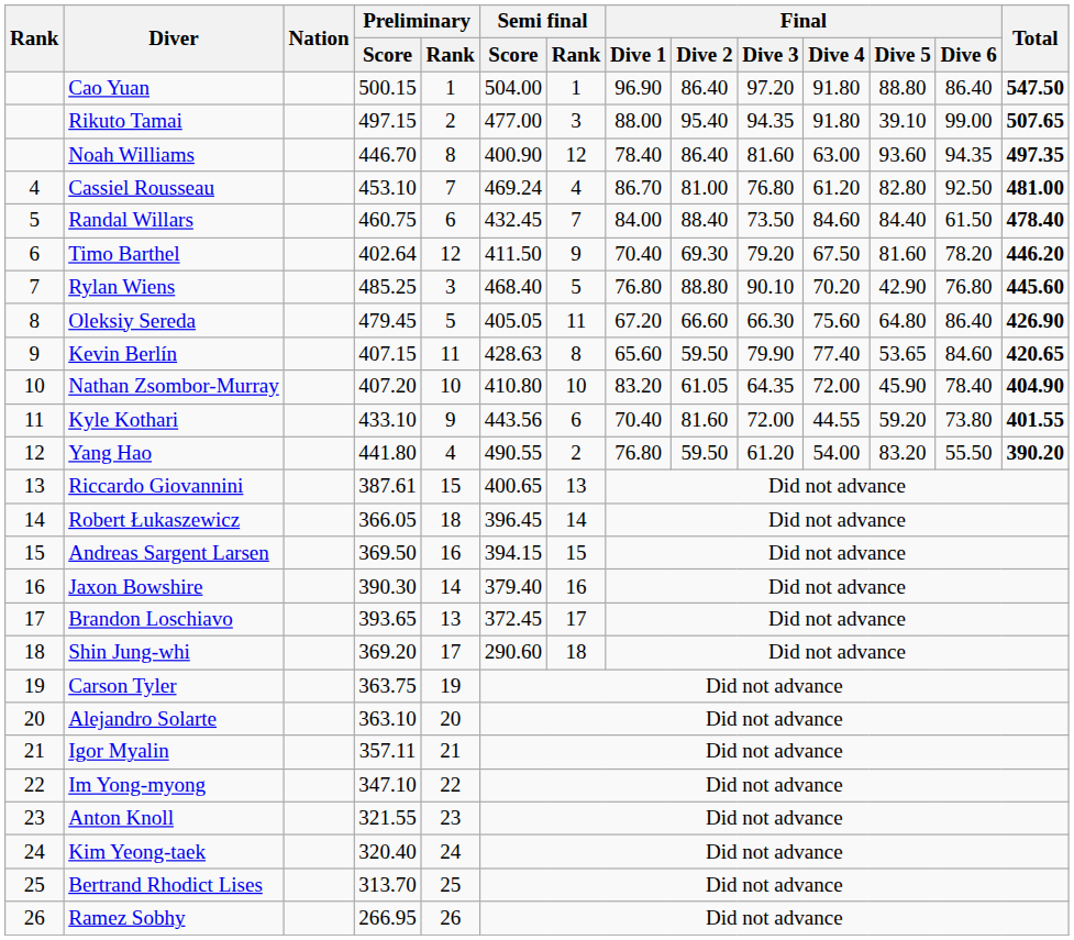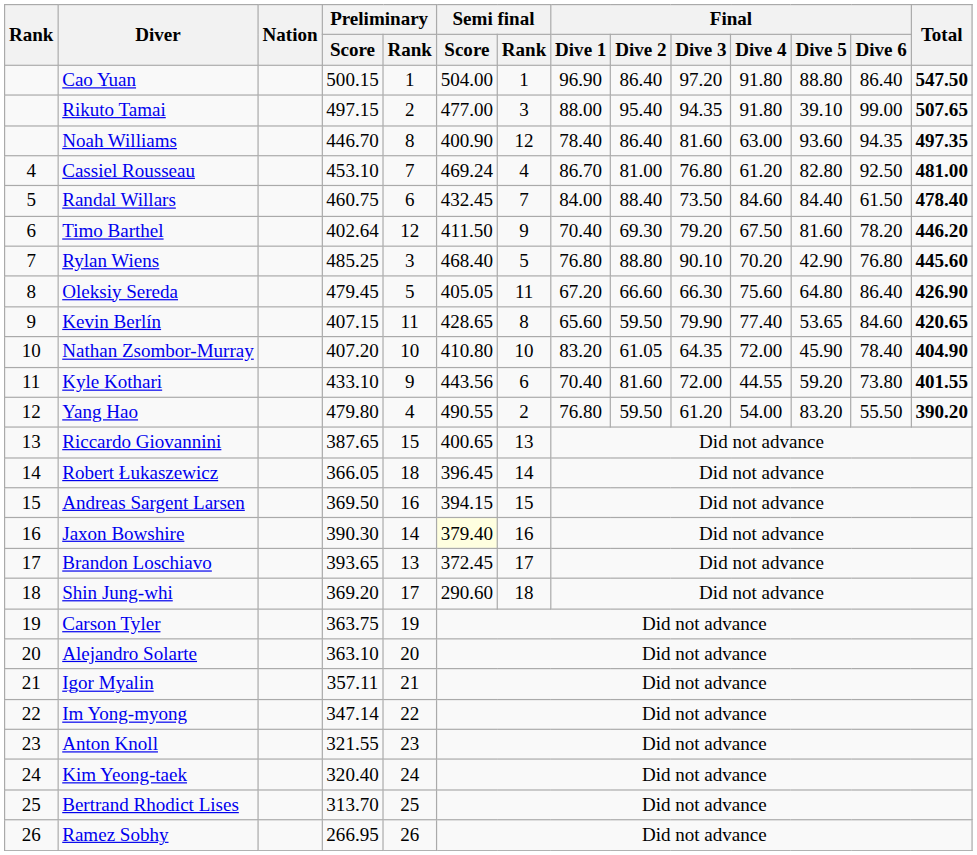 <table class="wikitable sortable" style="text-align:center">
 <tr>
 <th rowspan="2">Rank</th>
 <th rowspan="2">Diver</th>
 <th rowspan="2">Nation</th>
 <th colspan="2">Preliminary</th>
 <th colspan="2">Semi final</th>
 <th colspan="6">Final</th>
 <th rowspan="2">Total</th>
 </tr>
 <tr>
 <th>Score</th>
 <th>Rank</th>
 <th>Score</th>
 <th>Rank</th>
 <th>Dive 1</th>
 <th>Dive 2</th>
 <th>Dive 3</th>
 <th>Dive 4</th>
 <th>Dive 5</th>
 <th>Dive 6</th>
 </tr>
 <tr>
 <td align=center></td>
 <td align="left"><a href='#'>Cao Yuan</a></td>
 <td align=left></td>
 <td>500.15</td>
 <td>1</td>
 <td>504.00</td>
 <td>1</td>
 <td>96.90</td>
 <td>86.40</td>
 <td>97.20</td>
 <td>91.80</td>
 <td>88.80</td>
 <td>86.40</td>
 <td><strong>547.50</strong></td>
 </tr>
 <tr>
 <td></td>
 <td align="left"><a href='#'>Rikuto Tamai</a></td>
 <td align="left"></td>
 <td>497.15</td>
 <td>2</td>
 <td>477.00</td>
 <td>3</td>
 <td>88.00</td>
 <td>95.40</td>
 <td>94.35</td>
 <td>91.80</td>
 <td>39.10</td>
 <td>99.00</td>
 <td><strong>507.65</strong></td>
 </tr>
 <tr>
 <td align="center"></td>
 <td align="left"><a href='#'>Noah Williams</a></td>
 <td align="left"></td>
 <td>446.70</td>
 <td>8</td>
 <td>400.90</td>
 <td>12</td>
 <td>78.40</td>
 <td>86.40</td>
 <td>81.60</td>
 <td>63.00</td>
 <td>93.60</td>
 <td>94.35</td>
 <td><strong>497.35</strong></td>
 </tr>
 <tr>
 <td align="center">4</td>
 <td align="left"><a href='#'>Cassiel Rousseau</a></td>
 <td align="left"></td>
 <td>453.10</td>
 <td>7</td>
 <td>469.24</td>
 <td>4</td>
 <td>86.70</td>
 <td>81.00</td>
 <td>76.80</td>
 <td>61.20</td>
 <td>82.80</td>
 <td>92.50</td>
 <td><strong>481.00</strong></td>
 </tr>
 <tr>
 <td align="center">5</td>
 <td align="left"><a href='#'>Randal Willars</a></td>
 <td align="left"></td>
 <td>460.75</td>
 <td>6</td>
 <td>432.45</td>
 <td>7</td>
 <td>84.00</td>
 <td>88.40</td>
 <td>73.50</td>
 <td>84.60</td>
 <td>84.40</td>
 <td>61.50</td>
 <td><strong>478.40</strong></td>
 </tr>
 <tr>
 <td align="center">6</td>
 <td align="left"><a href='#'>Timo Barthel</a></td>
 <td align="left"></td>
 <td>402.64</td>
 <td>12</td>
 <td>411.50</td>
 <td>9</td>
 <td>70.40</td>
 <td>69.30</td>
 <td>79.20</td>
 <td>67.50</td>
 <td>81.60</td>
 <td>78.20</td>
 <td><strong>446.20</strong></td>
 </tr>
 <tr>
 <td align="center">7</td>
 <td align="left"><a href='#'>Rylan Wiens</a></td>
 <td align="left"></td>
 <td>485.25</td>
 <td>3</td>
 <td>468.40</td>
 <td>5</td>
 <td>76.80</td>
 <td>88.80</td>
 <td>90.10</td>
 <td>70.20</td>
 <td>42.90</td>
 <td>76.80</td>
 <td><strong>445.60</strong></td>
 </tr>
 <tr>
 <td align="center">8</td>
 <td align="left"><a href='#'>Oleksiy Sereda</a></td>
 <td align="left"></td>
 <td>479.45</td>
 <td>5</td>
 <td>405.05</td>
 <td>11</td>
 <td>67.20</td>
 <td>66.60</td>
 <td>66.30</td>
 <td>75.60</td>
 <td>64.80</td>
 <td>86.40</td>
 <td><strong>426.90</strong></td>
 </tr>
 <tr>
 <td align="center">9</td>
 <td align="left"><a href='#'>Kevin Berlín</a></td>
 <td align="left"></td>
 <td>407.15</td>
 <td>11</td>
-<td>428.63</td>
+<td>428.65</td>
 <td>8</td>
 <td>65.60</td>
 <td>59.50</td>
 <td>79.90</td>
 <td>77.40</td>
 <td>53.65</td>
 <td>84.60</td>
 <td><strong>420.65</strong></td>
 </tr>
 <tr>
 <td align=center>10</td>
 <td align="left"><a href='#'>Nathan Zsombor-Murray</a></td>
 <td align=left></td>
 <td>407.20</td>
 <td>10</td>
 <td>410.80</td>
 <td>10</td>
 <td>83.20</td>
 <td>61.05</td>
 <td>64.35</td>
 <td>72.00</td>
 <td>45.90</td>
 <td>78.40</td>
 <td><strong>404.90</strong></td>
 </tr>
 <tr>
 <td align="center">11</td>
 <td align="left"><a href='#'>Kyle Kothari</a></td>
 <td align="left"></td>
 <td>433.10</td>
 <td>9</td>
 <td>443.56</td>
 <td>6</td>
 <td>70.40</td>
 <td>81.60</td>
 <td>72.00</td>
 <td>44.55</td>
 <td>59.20</td>
 <td>73.80</td>
 <td><strong>401.55</strong></td>
 </tr>
 <tr>
 <td align="center">12</td>
 <td align="left"><a href='#'>Yang Hao</a></td>
 <td align="left"></td>
-<td>441.80</td>
+<td>479.80</td>
 <td>4</td>
 <td>490.55</td>
 <td>2</td>
 <td>76.80</td>
 <td>59.50</td>
 <td>61.20</td>
 <td>54.00</td>
 <td>83.20</td>
 <td>55.50</td>
 <td><strong>390.20</strong></td>
 </tr>
 <tr>
 <td align="center">13</td>
 <td align="left"><a href='#'>Riccardo Giovannini</a></td>
 <td align="left"></td>
-<td>387.61</td>
+<td>387.65</td>
 <td>15</td>
 <td>400.65</td>
 <td>13</td>
 <td colspan="7">Did not advance</td>
 </tr>
 <tr>
 <td>14</td>
 <td align="left"><a href='#'>Robert Łukaszewicz</a></td>
 <td align="left"></td>
 <td>366.05</td>
 <td>18</td>
 <td>396.45</td>
 <td>14</td>
 <td colspan="7">Did not advance</td>
 </tr>
 <tr>
 <td align="center">15</td>
 <td align="left"><a href='#'>Andreas Sargent Larsen</a></td>
 <td align="left"></td>
 <td>369.50</td>
 <td>16</td>
 <td>394.15</td>
 <td>15</td>
 <td colspan="7">Did not advance</td>
 </tr>
 <tr>
 <td align="center">16</td>
 <td align="left"><a href='#'>Jaxon Bowshire</a></td>
 <td align="left"></td>
 <td>390.30</td>
 <td>14</td>
-<td>379.40</td>
+<td style="background: lightyellow;">379.40</td>
 <td>16</td>
 <td colspan="7">Did not advance</td>
 </tr>
 <tr>
 <td align="center">17</td>
 <td align="left"><a href='#'>Brandon Loschiavo</a></td>
 <td align="left"></td>
 <td>393.65</td>
 <td>13</td>
 <td>372.45</td>
 <td>17</td>
 <td colspan="7">Did not advance</td>
 </tr>
 <tr>
 <td>18</td>
 <td align="left"><a href='#'>Shin Jung-whi</a></td>
 <td align="left"></td>
 <td>369.20</td>
 <td>17</td>
 <td>290.60</td>
 <td>18</td>
 <td colspan="7">Did not advance</td>
 </tr>
 <tr>
 <td>19</td>
 <td align=left><a href='#'>Carson Tyler</a></td>
 <td align=left></td>
 <td>363.75</td>
 <td>19</td>
 <td colspan="9">Did not advance</td>
 </tr>
 <tr>
 <td>20</td>
 <td align=left><a href='#'>Alejandro Solarte</a></td>
 <td align=left></td>
 <td>363.10</td>
 <td>20</td>
 <td colspan="9">Did not advance</td>
 </tr>
 <tr>
 <td>21</td>
 <td align=left><a href='#'>Igor Myalin</a></td>
 <td align=left></td>
 <td>357.11</td>
 <td>21</td>
 <td colspan="9">Did not advance</td>
 </tr>
 <tr>
 <td>22</td>
 <td align=left><a href='#'>Im Yong-myong</a></td>
 <td align=left></td>
-<td>347.10</td>
+<td>347.14</td>
 <td>22</td>
 <td colspan="9">Did not advance</td>
 </tr>
 <tr>
 <td>23</td>
 <td align=left><a href='#'>Anton Knoll</a></td>
 <td align=left></td>
 <td>321.55</td>
 <td>23</td>
 <td colspan="9">Did not advance</td>
 </tr>
 <tr>
 <td>24</td>
 <td align=left><a href='#'>Kim Yeong-taek</a></td>
 <td align=left></td>
 <td>320.40</td>
 <td>24</td>
 <td colspan="9">Did not advance</td>
 </tr>
 <tr>
 <td>25</td>
 <td align=left><a href='#'>Bertrand Rhodict Lises</a></td>
 <td align=left></td>
 <td>313.70</td>
 <td>25</td>
 <td colspan="9">Did not advance</td>
 </tr>
 <tr>
 <td>26</td>
 <td align=left><a href='#'>Ramez Sobhy</a></td>
 <td align=left></td>
 <td>266.95</td>
 <td>26</td>
 <td colspan="9">Did not advance</td>
 </tr>
 </table>
